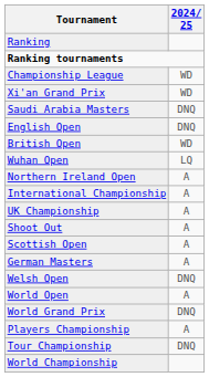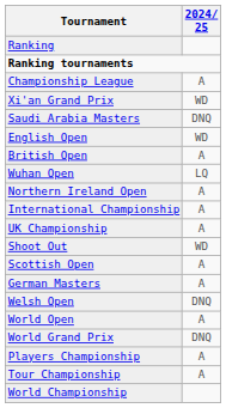 <table class="wikitable" style="font-size:85%;">
 <tr>
 <th>Tournament</th>
 <th><a href='#'>2024/<br>25</a></th>
 </tr>
 <tr>
 <td style="background:#EFEFEF;"><a href='#'>Ranking</a></td>
 <td align="center"></td>
 </tr>
 <tr>
 <td colspan="10"><strong>Ranking tournaments</strong></td>
 </tr>
 <tr>
 <td style="background:#EFEFEF;"><a href='#'>Championship League</a></td>
-<td align="center" style="color:#555555;">WD</td>
+<td align="center" style="color:#555555;">A</td>
 </tr>
 <tr>
 <td style="background:#EFEFEF;"><a href='#'>Xi'an Grand Prix</a></td>
 <td align="center" style="color:#555555;">WD</td>
 </tr>
 <tr>
 <td style="background:#EFEFEF;"><a href='#'>Saudi Arabia Masters</a></td>
 <td align="center" style="color:#555555;">DNQ</td>
 </tr>
 <tr>
 <td style="background:#EFEFEF;"><a href='#'>English Open</a></td>
-<td align="center" style="color:#555555;">DNQ</td>
+<td align="center" style="color:#555555;">WD</td>
 </tr>
 <tr>
 <td style="background:#EFEFEF;"><a href='#'>British Open</a></td>
-<td align="center" style="color:#555555;">WD</td>
+<td align="center" style="color:#555555;">A</td>
 </tr>
 <tr>
 <td style="background:#EFEFEF;"><a href='#'>Wuhan Open</a></td>
 <td align="center" style="color:#555555;">LQ</td>
 </tr>
 <tr>
 <td style="background:#EFEFEF;"><a href='#'>Northern Ireland Open</a></td>
 <td align="center" style="color:#555555;">A</td>
 </tr>
 <tr>
 <td style="background:#EFEFEF;"><a href='#'>International Championship</a></td>
 <td align="center" style="color:#555555;">A</td>
 </tr>
 <tr>
 <td style="background:#EFEFEF;"><a href='#'>UK Championship</a></td>
 <td align="center" style="color:#555555;">A</td>
 </tr>
 <tr>
 <td style="background:#EFEFEF;"><a href='#'>Shoot Out</a></td>
-<td align="center" style="color:#555555;">A</td>
+<td align="center" style="color:#555555;">WD</td>
 </tr>
 <tr>
 <td style="background:#EFEFEF;"><a href='#'>Scottish Open</a></td>
 <td align="center" style="color:#555555;">A</td>
 </tr>
 <tr>
 <td style="background:#EFEFEF;"><a href='#'>German Masters</a></td>
 <td align="center" style="color:#555555;">A</td>
 </tr>
 <tr>
 <td style="background:#EFEFEF;"><a href='#'>Welsh Open</a></td>
 <td align="center" style="color:#555555;">DNQ</td>
 </tr>
 <tr>
 <td style="background:#EFEFEF;"><a href='#'>World Open</a></td>
 <td align="center" style="color:#555555;">A</td>
 </tr>
 <tr>
 <td style="background:#EFEFEF;"><a href='#'>World Grand Prix</a></td>
 <td align="center" style="color:#555555;">DNQ</td>
 </tr>
 <tr>
 <td style="background:#EFEFEF;"><a href='#'>Players Championship</a></td>
 <td align="center" style="color:#555555;">A</td>
 </tr>
 <tr>
 <td style="background:#EFEFEF;"><a href='#'>Tour Championship</a></td>
-<td align="center" style="color:#555555;">DNQ</td>
+<td align="center" style="color:#555555;">A</td>
 </tr>
 <tr>
 <td style="background:#EFEFEF;"><a href='#'>World Championship</a></td>
 <td></td>
 </tr>
 </table>
